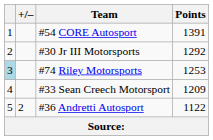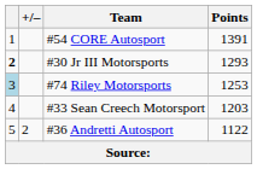 <table class="wikitable" style="font-size: 95%;">
 <tr>
 <th scope="col"></th>
 <th scope="col">+/–</th>
 <th scope="col">Team</th>
 <th scope="col">Points</th>
 </tr>
 <tr>
 <td align=center>1</td>
 <td align="left"></td>
 <td> #54 <a href='#'>CORE Autosport</a></td>
 <td align=right>1391</td>
 </tr>
 <tr>
-<td align=center>2</td>
+<td align=center><strong>2</strong></td>
 <td align="left"></td>
 <td> #30 Jr III Motorsports</td>
-<td align=right>1292</td>
+<td align=right>1293</td>
 </tr>
 <tr>
 <td align=center style="background: lightblue;">3</td>
 <td align="left"></td>
 <td> #74 <a href='#'>Riley Motorsports</a></td>
 <td align=right>1253</td>
 </tr>
 <tr>
 <td align=center>4</td>
 <td align="left"></td>
 <td> #33 Sean Creech Motorsport</td>
-<td align=right>1209</td>
+<td align=right>1203</td>
 </tr>
 <tr>
 <td align=center>5</td>
 <td align="left"> 2</td>
 <td> #36 <a href='#'>Andretti Autosport</a></td>
 <td align=right>1122</td>
 </tr>
 <tr>
 <th colspan=5>Source:</th>
 </tr>
 </table>
